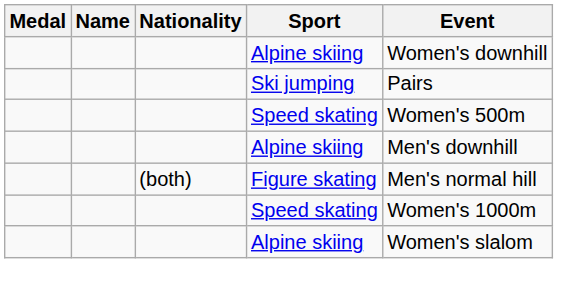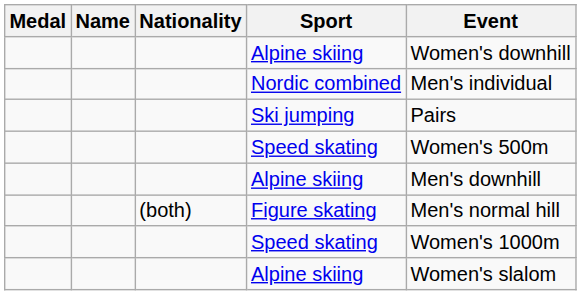 <table class="wikitable sortable" style="font-size:90%">
 <tr>
 <th>Medal</th>
 <th>Name</th>
 <th>Nationality</th>
 <th>Sport</th>
 <th>Event</th>
 </tr>
 <tr>
 <td></td>
 <td></td>
 <td></td>
 <td><a href='#'>Alpine skiing</a></td>
 <td>Women's downhill</td>
+</tr>
+<tr>
+<td></td>
+<td></td>
+<td></td>
+<td><a href='#'>Nordic combined</a></td>
+<td>Men's individual</td>
 </tr>
 <tr>
 <td></td>
 <td></td>
 <td></td>
 <td><a href='#'>Ski jumping</a></td>
 <td>Pairs</td>
 </tr>
 <tr>
 <td></td>
 <td></td>
 <td></td>
 <td><a href='#'>Speed skating</a></td>
 <td>Women's 500m</td>
 </tr>
 <tr>
 <td></td>
 <td></td>
 <td></td>
 <td><a href='#'>Alpine skiing</a></td>
 <td>Men's downhill</td>
 </tr>
 <tr>
 <td></td>
 <td> <br> </td>
 <td> (both)</td>
 <td><a href='#'>Figure skating</a></td>
 <td>Men's normal hill</td>
 </tr>
 <tr>
 <td></td>
 <td></td>
 <td></td>
 <td><a href='#'>Speed skating</a></td>
 <td>Women's 1000m</td>
 </tr>
 <tr>
 <td></td>
 <td></td>
 <td></td>
 <td><a href='#'>Alpine skiing</a></td>
 <td>Women's slalom</td>
 </tr>
 </table>
